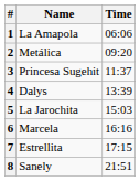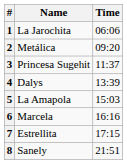 <table class="wikitable sortable">
 <tr>
 <th>#</th>
 <th>Name</th>
 <th>Time</th>
 </tr>
 <tr>
 <th>1</th>
-<td>La Amapola</td>
+<td>La Jarochita</td>
 <td>06:06</td>
 </tr>
 <tr>
 <th>2</th>
 <td>Metálica</td>
 <td>09:20</td>
 </tr>
 <tr>
 <th>3</th>
 <td>Princesa Sugehit</td>
 <td>11:37</td>
 </tr>
 <tr>
 <th>4</th>
 <td>Dalys</td>
 <td>13:39</td>
 </tr>
 <tr>
 <th>5</th>
-<td>La Jarochita</td>
+<td>La Amapola</td>
 <td>15:03</td>
 </tr>
 <tr>
 <th>6</th>
 <td>Marcela</td>
 <td>16:16</td>
 </tr>
 <tr>
 <th>7</th>
 <td>Estrellita</td>
 <td>17:15</td>
 </tr>
 <tr>
 <th>8</th>
 <td>Sanely</td>
 <td>21:51</td>
 </tr>
 </table>
